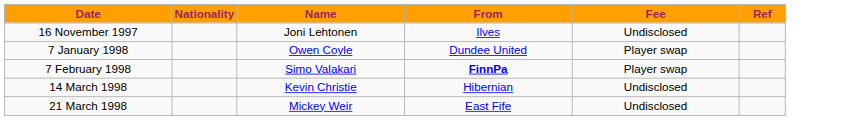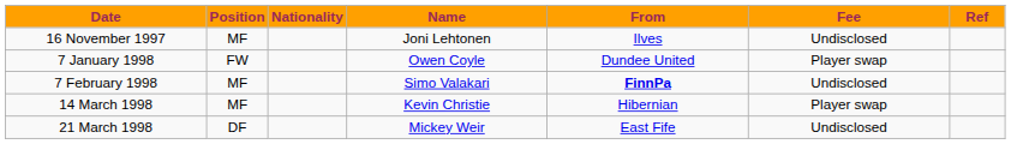 <table class="wikitable"  style="text-align:center; font-size:90%; ">
 <tr>
 <th style="background:#ffa000; color:#98285c; width:200px;">Date</th>
+<th style="background:#ffa000; color:#98285c; width:50px;">Position</th>
 <th style="background:#ffa000; color:#98285c; width:50px;">Nationality</th>
 <th style="background:#ffa000; color:#98285c; width:200px;">Name</th>
 <th style="background:#ffa000; color:#98285c; width:200px;">From</th>
 <th style="background:#ffa000; color:#98285c; width:200px;">Fee</th>
 <th style="background:#ffa000; color:#98285c; width:50px;">Ref</th>
 </tr>
 <tr>
 <td>16 November 1997</td>
+<td>MF</td>
 <td></td>
 <td>Joni Lehtonen</td>
 <td><a href='#'>Ilves</a></td>
 <td>Undisclosed</td>
 <td></td>
 </tr>
 <tr>
 <td>7 January 1998</td>
+<td>FW</td>
 <td></td>
 <td><a href='#'>Owen Coyle</a></td>
 <td><a href='#'>Dundee United</a></td>
 <td>Player swap</td>
 <td></td>
 </tr>
 <tr>
 <td>7 February 1998</td>
+<td>MF</td>
 <td></td>
 <td><a href='#'>Simo Valakari</a></td>
 <td><strong><a href='#'>FinnPa</a></strong></td>
+<td>Undisclosed</td>
+<td></td>
+</tr>
+<tr>
+<td>14 March 1998</td>
+<td>MF</td>
+<td></td>
+<td><a href='#'>Kevin Christie</a></td>
+<td><a href='#'>Hibernian</a></td>
 <td>Player swap</td>
 <td></td>
 </tr>
 <tr>
-<td>14 March 1998</td>
-<td></td>
-<td><a href='#'>Kevin Christie</a></td>
-<td><a href='#'>Hibernian</a></td>
-<td>Undisclosed</td>
-<td></td>
-</tr>
-<tr>
 <td>21 March 1998</td>
+<td>DF</td>
 <td></td>
 <td><a href='#'>Mickey Weir</a></td>
 <td><a href='#'>East Fife</a></td>
 <td>Undisclosed</td>
 <td></td>
 </tr>
 </table>
